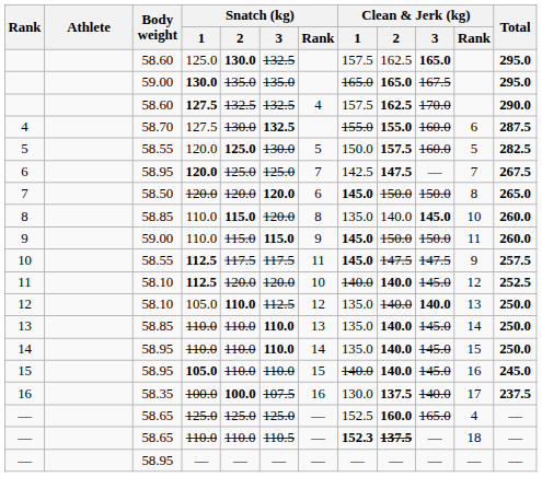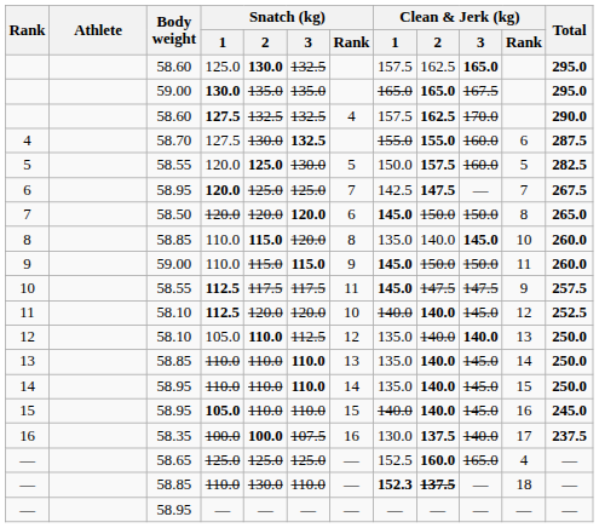 <table class = "wikitable" style="text-align:center;">
 <tr>
 <th rowspan=2 width=40>Rank</th>
 <th rowspan=2 width=250>Athlete</th>
 <th rowspan=2 width=60>Body weight</th>
 <th colspan=4>Snatch (kg)</th>
 <th colspan=4>Clean & Jerk (kg)</th>
 <th rowspan=2 width=60>Total</th>
 </tr>
 <tr>
 <th width=40>1</th>
 <th width=40>2</th>
 <th width=40>3</th>
 <th width=40>Rank</th>
 <th width=40>1</th>
 <th width=40>2</th>
 <th width=40>3</th>
 <th width=40>Rank</th>
 </tr>
 <tr>
 <td></td>
 <td align=left></td>
 <td>58.60</td>
 <td>125.0</td>
 <td><strong>130.0</strong></td>
 <td><s>132.5 </s></td>
 <td></td>
 <td>157.5</td>
 <td>162.5</td>
 <td><strong>165.0</strong></td>
 <td></td>
 <td><strong>295.0</strong></td>
 </tr>
 <tr>
 <td></td>
 <td align=left></td>
 <td>59.00</td>
 <td><strong>130.0</strong></td>
 <td><s>135.0 </s></td>
 <td><s>135.0 </s></td>
 <td></td>
 <td><s>165.0 </s></td>
 <td><strong>165.0</strong></td>
 <td><s>167.5 </s></td>
 <td></td>
 <td><strong>295.0</strong></td>
 </tr>
 <tr>
 <td></td>
 <td align=left></td>
 <td>58.60</td>
 <td><strong>127.5</strong></td>
 <td><s>132.5 </s></td>
 <td><s>132.5 </s></td>
 <td>4</td>
 <td>157.5</td>
 <td><strong>162.5</strong></td>
 <td><s>170.0 </s></td>
 <td></td>
 <td><strong>290.0</strong></td>
 </tr>
 <tr>
 <td>4</td>
 <td align=left></td>
 <td>58.70</td>
 <td>127.5</td>
 <td><s>130.0 </s></td>
 <td><strong>132.5</strong></td>
 <td></td>
 <td><s>155.0 </s></td>
 <td><strong>155.0</strong></td>
 <td><s>160.0 </s></td>
 <td>6</td>
 <td><strong>287.5  </strong></td>
 </tr>
 <tr>
 <td>5</td>
 <td align=left></td>
 <td>58.55</td>
 <td>120.0</td>
 <td><strong>125.0</strong></td>
 <td><s>130.0 </s></td>
 <td>5</td>
 <td>150.0</td>
 <td><strong>157.5</strong></td>
 <td><s>160.0 </s></td>
 <td>5</td>
 <td><strong>282.5 </strong></td>
 </tr>
 <tr>
 <td>6</td>
 <td align=left></td>
 <td>58.95</td>
 <td><strong>120.0</strong></td>
 <td><s>125.0 </s></td>
 <td><s>125.0 </s></td>
 <td>7</td>
 <td>142.5</td>
 <td><strong>147.5</strong></td>
 <td>—</td>
 <td>7</td>
 <td><strong>267.5 </strong></td>
 </tr>
 <tr>
 <td>7</td>
 <td align=left></td>
 <td>58.50</td>
 <td><s>120.0 </s></td>
 <td><s>120.0 </s></td>
 <td><strong>120.0</strong></td>
 <td>6</td>
 <td><strong>145.0</strong></td>
 <td><s>150.0 </s></td>
 <td><s>150.0 </s></td>
 <td>8</td>
 <td><strong>265.0 </strong></td>
 </tr>
 <tr>
 <td>8</td>
 <td align=left></td>
 <td>58.85</td>
 <td>110.0</td>
 <td><strong>115.0</strong></td>
 <td><s>120.0 </s></td>
 <td>8</td>
 <td>135.0</td>
 <td>140.0</td>
 <td><strong>145.0</strong></td>
 <td>10</td>
 <td><strong>260.0 </strong></td>
 </tr>
 <tr>
 <td>9</td>
 <td align=left></td>
 <td>59.00</td>
 <td>110.0</td>
 <td><s>115.0 </s></td>
 <td><strong>115.0</strong></td>
 <td>9</td>
 <td><strong>145.0</strong></td>
 <td><s>150.0 </s></td>
 <td><s>150.0 </s></td>
 <td>11</td>
 <td><strong>260.0 </strong></td>
 </tr>
 <tr>
 <td>10</td>
 <td align=left></td>
 <td>58.55</td>
 <td><strong>112.5</strong></td>
 <td><s>117.5 </s></td>
 <td><s>117.5 </s></td>
 <td>11</td>
 <td><strong>145.0</strong></td>
 <td><s>147.5 </s></td>
 <td><s>147.5 </s></td>
 <td>9</td>
 <td><strong>257.5 </strong></td>
 </tr>
 <tr>
 <td>11</td>
 <td align=left></td>
 <td>58.10</td>
 <td><strong>112.5</strong></td>
 <td><s>120.0 </s></td>
 <td><s>120.0 </s></td>
 <td>10</td>
 <td><s>140.0 </s></td>
 <td><strong>140.0</strong></td>
 <td><s>145.0 </s></td>
 <td>12</td>
 <td><strong>252.5 </strong></td>
 </tr>
 <tr>
 <td>12</td>
 <td align=left></td>
 <td>58.10</td>
 <td>105.0</td>
 <td><strong>110.0</strong></td>
 <td><s>112.5 </s></td>
 <td>12</td>
 <td>135.0</td>
 <td><s>140.0 </s></td>
 <td><strong>140.0</strong></td>
 <td>13</td>
 <td><strong>250.0 </strong></td>
 </tr>
 <tr>
 <td>13</td>
 <td align=left></td>
 <td>58.85</td>
 <td><s>110.0 </s></td>
 <td><s>110.0 </s></td>
 <td><strong>110.0</strong></td>
 <td>13</td>
 <td>135.0</td>
 <td><strong>140.0</strong></td>
 <td><s>145.0 </s></td>
 <td>14</td>
 <td><strong>250.0</strong></td>
 </tr>
 <tr>
 <td>14</td>
 <td align=left></td>
 <td>58.95</td>
 <td><s>110.0 </s></td>
 <td><s>110.0 </s></td>
 <td><strong>110.0</strong></td>
 <td>14</td>
 <td>135.0</td>
 <td><strong>140.0</strong></td>
 <td><s>145.0 </s></td>
 <td>15</td>
 <td><strong>250.0</strong></td>
 </tr>
 <tr>
 <td>15</td>
 <td align=left></td>
 <td>58.95</td>
 <td><strong>105.0</strong></td>
 <td><s>110.0 </s></td>
 <td><s>110.0 </s></td>
 <td>15</td>
 <td><s>140.0 </s></td>
 <td><strong>140.0</strong></td>
 <td><s>145.0 </s></td>
 <td>16</td>
 <td><strong>245.0</strong></td>
 </tr>
 <tr>
 <td>16</td>
 <td align=left></td>
 <td>58.35</td>
 <td><s>100.0 </s></td>
 <td><strong>100.0</strong></td>
 <td><s>107.5 </s></td>
 <td>16</td>
 <td>130.0</td>
 <td><strong>137.5</strong></td>
 <td><s>140.0 </s></td>
 <td>17</td>
 <td><strong>237.5</strong></td>
 </tr>
 <tr>
 <td>—</td>
 <td align=left></td>
 <td>58.65</td>
 <td><s>125.0 </s></td>
 <td><s>125.0 </s></td>
 <td><s>125.0 </s></td>
 <td>—</td>
 <td>152.5</td>
 <td><strong>160.0</strong></td>
 <td><s>165.0 </s></td>
 <td>4</td>
 <td>—</td>
 </tr>
 <tr>
 <td>—</td>
 <td align=left></td>
-<td>58.65</td>
+<td>58.85</td>
 <td><s>110.0 </s></td>
+<td><s>130.0 </s></td>
 <td><s>110.0 </s></td>
-<td><s>110.5 </s></td>
 <td>—</td>
 <td><strong>152.3</strong></td>
 <td><strong><s>137.5 </s></strong></td>
 <td>—</td>
 <td>18</td>
 <td>—</td>
 </tr>
 <tr>
 <td>—</td>
 <td align=left></td>
 <td>58.95</td>
 <td>—</td>
 <td>—</td>
 <td>—</td>
 <td>—</td>
 <td>—</td>
 <td>—</td>
 <td>—</td>
 <td>—</td>
 <td>—</td>
 </tr>
 </table>
